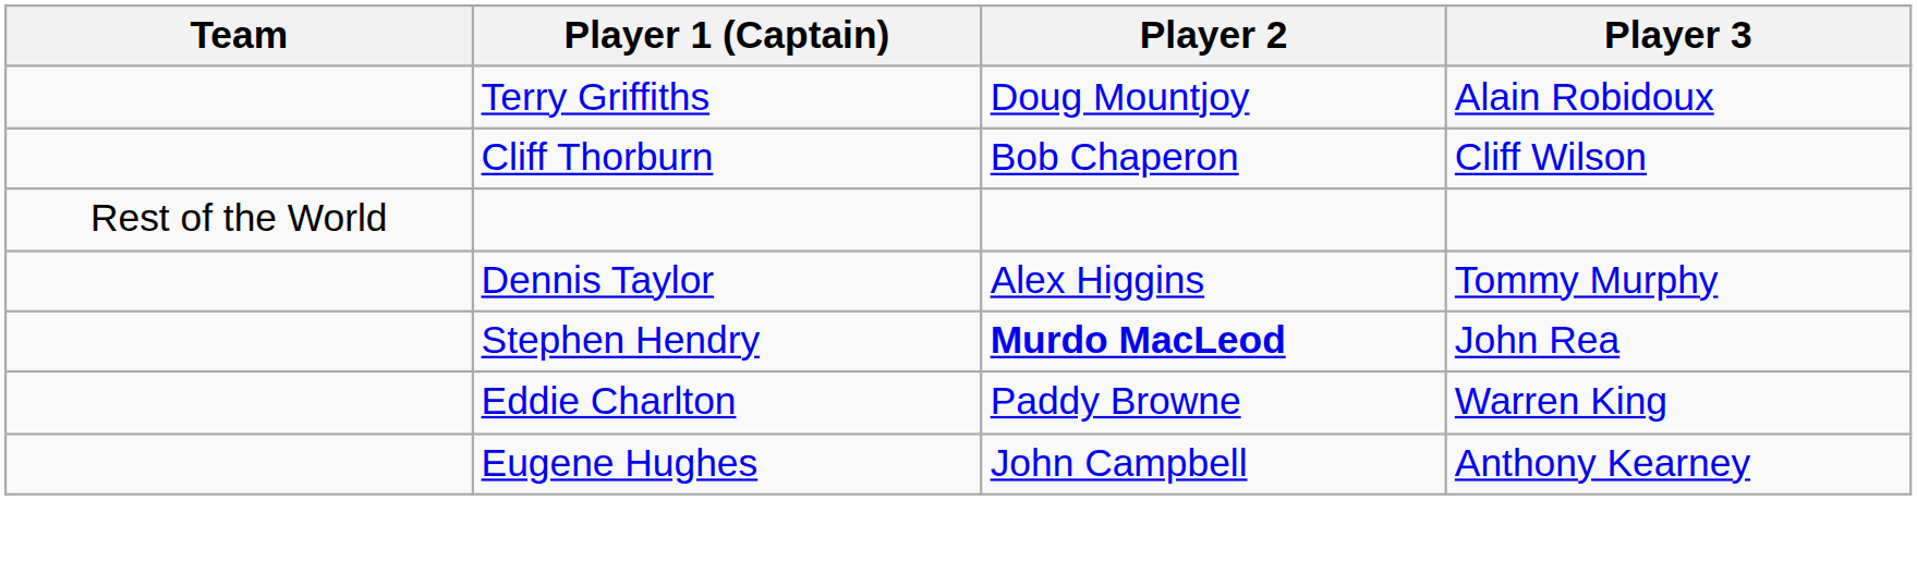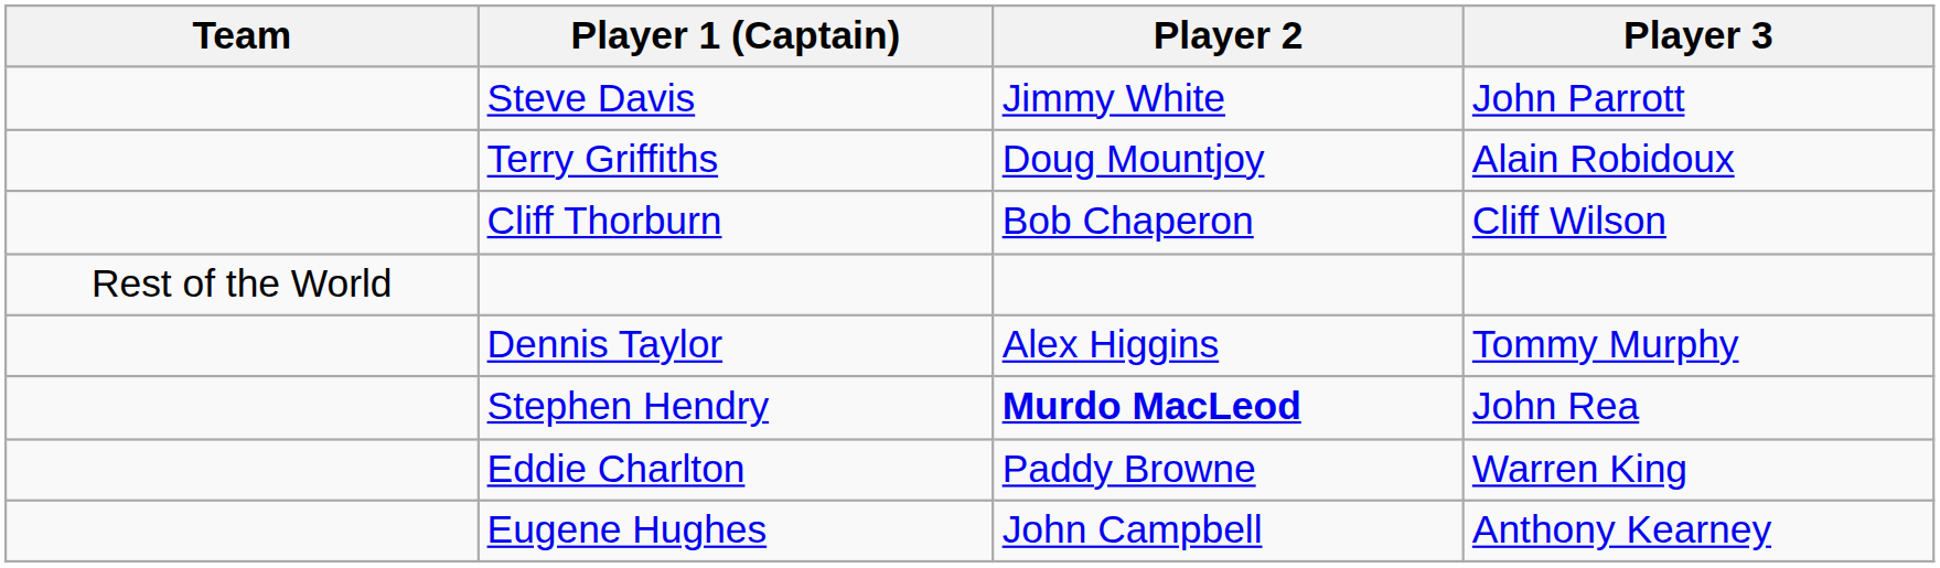 <table class="wikitable" width=50%>
 <tr>
 <th>Team</th>
 <th>Player 1 (Captain)</th>
 <th>Player 2</th>
 <th>Player 3</th>
+</tr>
+<tr bgcolor=>
+<td align="center"></td>
+<td><a href='#'>Steve Davis</a></td>
+<td><a href='#'>Jimmy White</a></td>
+<td><a href='#'>John Parrott</a></td>
 </tr>
 <tr bgcolor=>
 <td align="center"></td>
 <td><a href='#'>Terry Griffiths</a></td>
 <td><a href='#'>Doug Mountjoy</a></td>
 <td><a href='#'>Alain Robidoux</a></td>
 </tr>
 <tr bgcolor=>
 <td align="center"></td>
 <td><a href='#'>Cliff Thorburn</a></td>
 <td><a href='#'>Bob Chaperon</a></td>
 <td><a href='#'>Cliff Wilson</a></td>
 </tr>
 <tr bgcolor=>
 <td align="center">Rest of the World</td>
 <td></td>
 <td></td>
 <td></td>
 </tr>
 <tr bgcolor=>
 <td align="center"></td>
 <td><a href='#'>Dennis Taylor</a></td>
 <td><a href='#'>Alex Higgins</a></td>
 <td><a href='#'>Tommy Murphy</a></td>
 </tr>
 <tr bgcolor=>
 <td align="center"></td>
 <td><a href='#'>Stephen Hendry</a></td>
 <td><strong><a href='#'>Murdo MacLeod</a></strong></td>
 <td><a href='#'>John Rea</a></td>
 </tr>
 <tr bgcolor=>
 <td align="center"></td>
 <td><a href='#'>Eddie Charlton</a></td>
 <td><a href='#'>Paddy Browne</a></td>
 <td><a href='#'>Warren King</a></td>
 </tr>
 <tr bgcolor=>
 <td align="center"></td>
 <td><a href='#'>Eugene Hughes</a></td>
 <td><a href='#'>John Campbell</a></td>
 <td><a href='#'>Anthony Kearney</a></td>
 </tr>
 </table>
